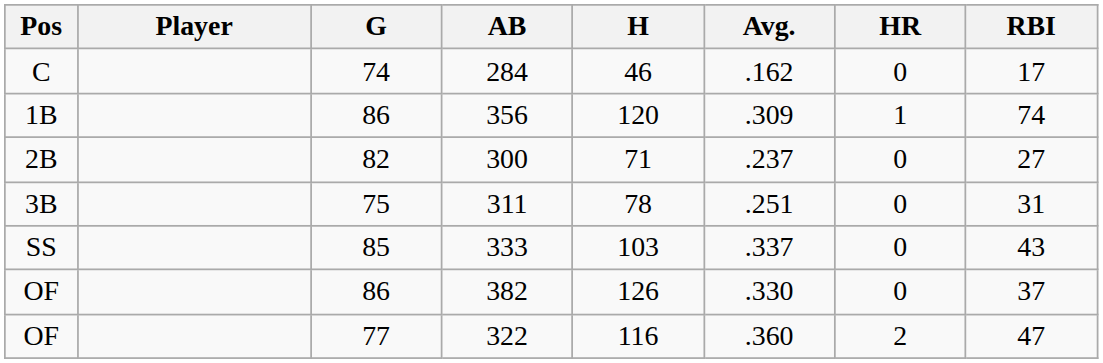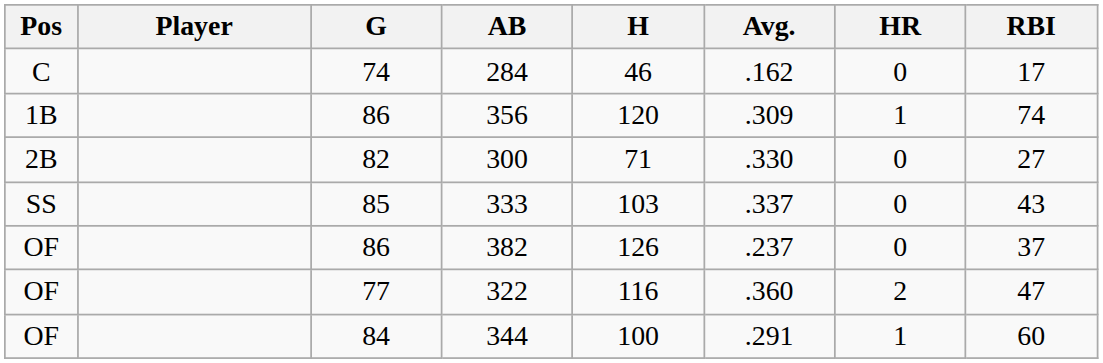 <table class="wikitable sortable">
 <tr>
 <th bgcolor="#DDDDFF" width="5%">Pos</th>
 <th bgcolor="#DDDDFF" width="16%">Player</th>
 <th bgcolor="#DDDDFF" width="9%">G</th>
 <th bgcolor="#DDDDFF" width="9%">AB</th>
 <th bgcolor="#DDDDFF" width="9%">H</th>
 <th bgcolor="#DDDDFF" width="9%">Avg.</th>
 <th bgcolor="#DDDDFF" width="9%">HR</th>
 <th bgcolor="#DDDDFF" width="9%">RBI</th>
 </tr>
 <tr align="center">
 <td>C</td>
 <td></td>
 <td>74</td>
 <td>284</td>
 <td>46</td>
 <td>.162</td>
 <td>0</td>
 <td>17</td>
 </tr>
 <tr align="center">
 <td>1B</td>
 <td></td>
 <td>86</td>
 <td>356</td>
 <td>120</td>
 <td>.309</td>
 <td>1</td>
 <td>74</td>
 </tr>
 <tr align="center">
 <td>2B</td>
 <td></td>
 <td>82</td>
 <td>300</td>
 <td>71</td>
-<td>.237</td>
+<td>.330</td>
 <td>0</td>
 <td>27</td>
-</tr>
-<tr align="center">
-<td>3B</td>
-<td></td>
-<td>75</td>
-<td>311</td>
-<td>78</td>
-<td>.251</td>
-<td>0</td>
-<td>31</td>
 </tr>
 <tr align="center">
 <td>SS</td>
 <td></td>
 <td>85</td>
 <td>333</td>
 <td>103</td>
 <td>.337</td>
 <td>0</td>
 <td>43</td>
 </tr>
 <tr align="center">
 <td>OF</td>
 <td></td>
 <td>86</td>
 <td>382</td>
 <td>126</td>
-<td>.330</td>
+<td>.237</td>
 <td>0</td>
 <td>37</td>
 </tr>
 <tr align="center">
 <td>OF</td>
 <td></td>
 <td>77</td>
 <td>322</td>
 <td>116</td>
 <td>.360</td>
 <td>2</td>
 <td>47</td>
 </tr>
+<tr align="center">
+<td>OF</td>
+<td></td>
+<td>84</td>
+<td>344</td>
+<td>100</td>
+<td>.291</td>
+<td>1</td>
+<td>60</td>
+</tr>
 </table>
